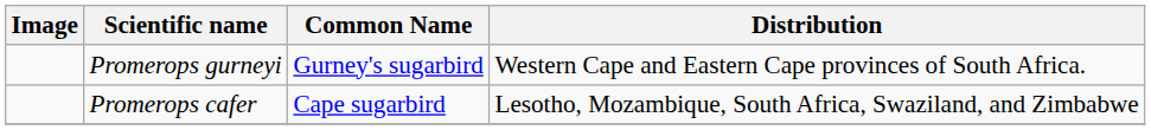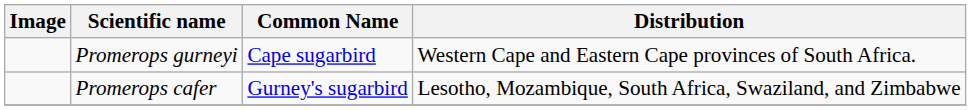 <table class="wikitable">
 <tr>
 <th>Image</th>
 <th>Scientific name</th>
 <th>Common Name</th>
 <th>Distribution</th>
 </tr>
 <tr>
 <td></td>
 <td><em>Promerops gurneyi</em></td>
-<td><a href='#'>Gurney's sugarbird</a></td>
+<td><a href='#'>Cape sugarbird</a></td>
 <td>Western Cape and Eastern Cape provinces of South Africa.</td>
 </tr>
 <tr>
 <td></td>
 <td><em>Promerops cafer</em></td>
-<td><a href='#'>Cape sugarbird</a></td>
+<td><a href='#'>Gurney's sugarbird</a></td>
 <td>Lesotho, Mozambique, South Africa, Swaziland, and Zimbabwe</td>
 </tr>
 <tr>
 </tr>
 </table>
